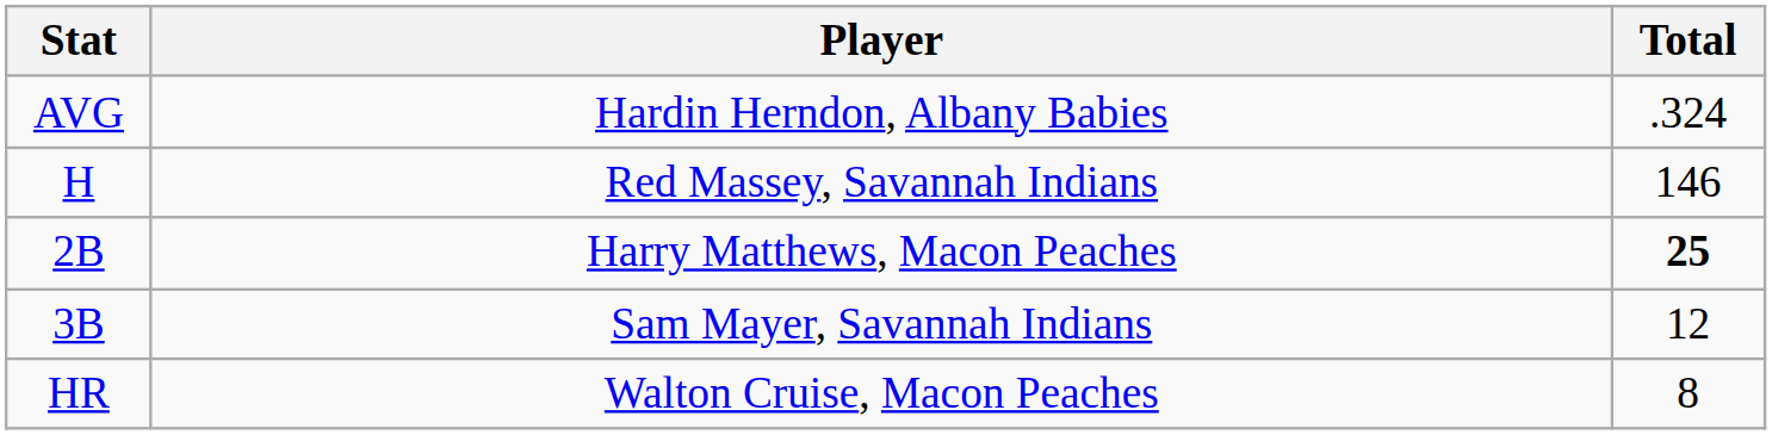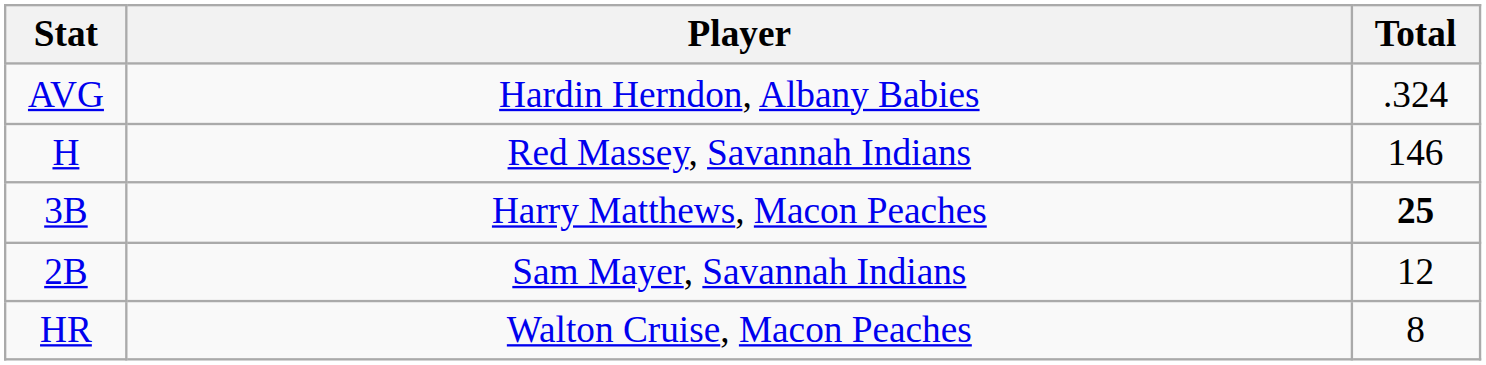 <table class="wikitable" width="40%" style="text-align:center;">
 <tr>
 <th width="5%">Stat</th>
 <th width="60%">Player</th>
 <th width="5%">Total</th>
 </tr>
 <tr>
 <td><a href='#'>AVG</a></td>
 <td><a href='#'>Hardin Herndon</a>, <a href='#'>Albany Babies</a></td>
 <td>.324</td>
 </tr>
 <tr>
 <td><a href='#'>H</a></td>
 <td><a href='#'>Red Massey</a>, <a href='#'>Savannah Indians</a></td>
 <td>146</td>
 </tr>
 <tr>
-<td><a href='#'>2B</a></td>
+<td><a href='#'>3B</a></td>
 <td><a href='#'>Harry Matthews</a>, <a href='#'>Macon Peaches</a></td>
 <td><strong>25</strong></td>
 </tr>
 <tr>
-<td><a href='#'>3B</a></td>
+<td><a href='#'>2B</a></td>
 <td><a href='#'>Sam Mayer</a>, <a href='#'>Savannah Indians</a></td>
 <td>12</td>
 </tr>
 <tr>
 <td><a href='#'>HR</a></td>
 <td><a href='#'>Walton Cruise</a>, <a href='#'>Macon Peaches</a></td>
 <td>8</td>
 </tr>
 </table>
